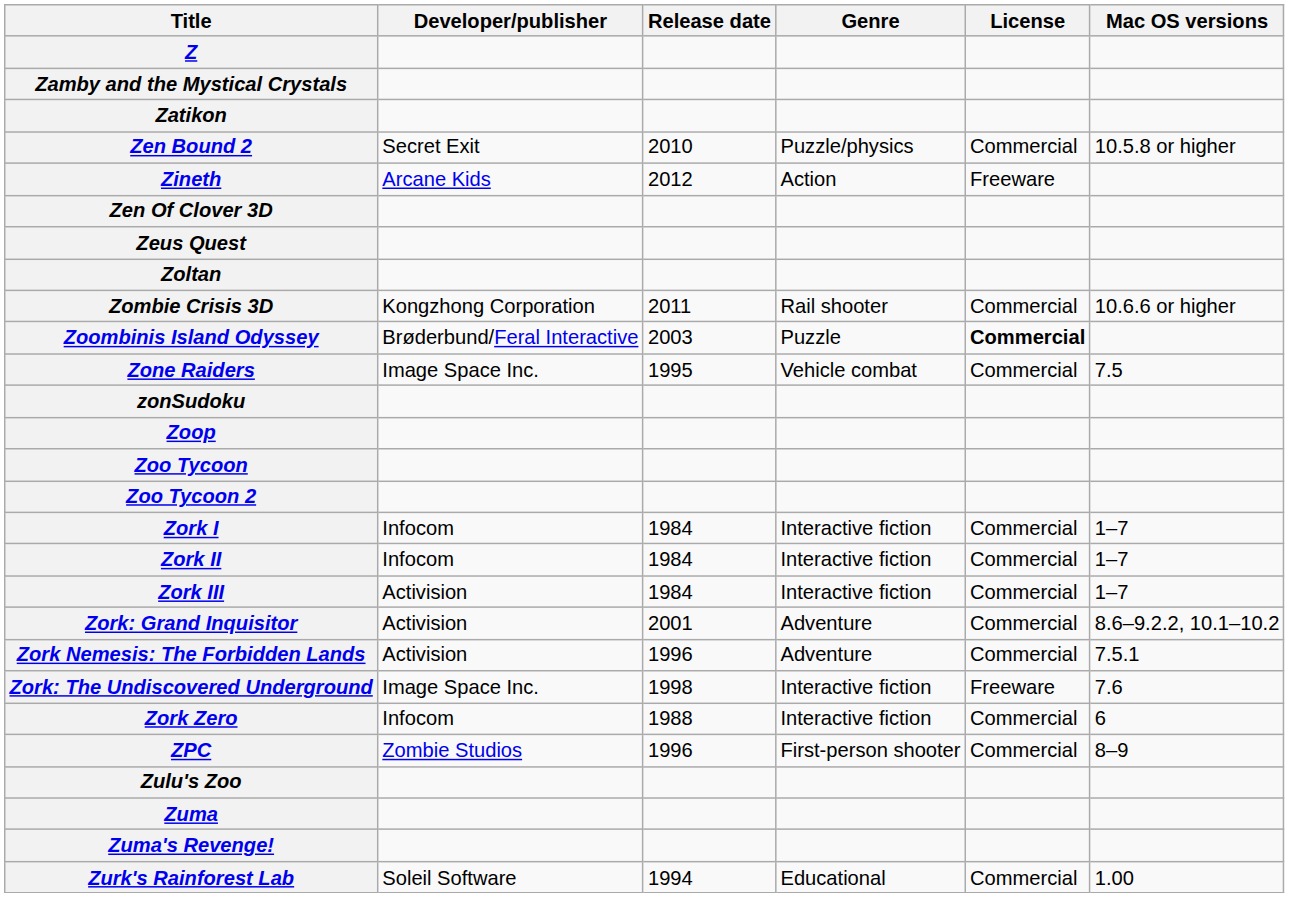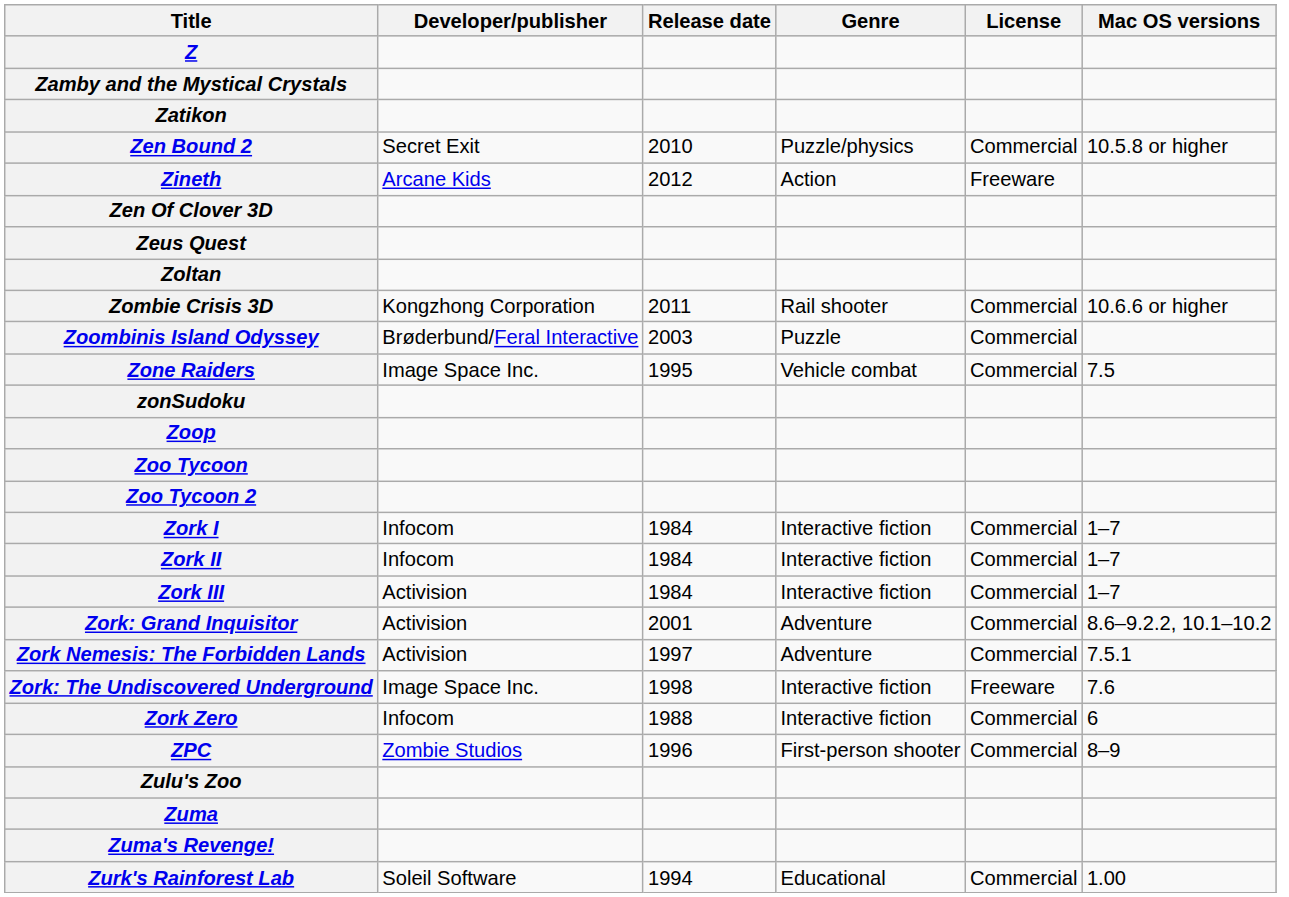 <table class="wikitable sortable" style="font-size: 85%; text-align: left;">
 <tr style="background: #ececec">
 <th>Title</th>
 <th>Developer/publisher</th>
 <th>Release date</th>
 <th>Genre</th>
 <th>License</th>
 <th>Mac OS versions</th>
 </tr>
 <tr>
 <th><em><a href='#'>Z</a></em></th>
 <td></td>
 <td></td>
 <td></td>
 <td></td>
 <td></td>
 </tr>
 <tr>
 <th><em>Zamby and the Mystical Crystals</em></th>
 <td></td>
 <td></td>
 <td></td>
 <td></td>
 <td></td>
 </tr>
 <tr>
 <th><em>Zatikon</em></th>
 <td></td>
 <td></td>
 <td></td>
 <td></td>
 <td></td>
 </tr>
 <tr>
 <th><em><a href='#'>Zen Bound 2</a></em></th>
 <td>Secret Exit</td>
 <td>2010</td>
 <td>Puzzle/physics</td>
 <td>Commercial</td>
 <td>10.5.8 or higher</td>
 </tr>
 <tr>
 <th><em><a href='#'>Zineth</a></em></th>
 <td><a href='#'>Arcane Kids</a></td>
 <td>2012</td>
 <td>Action</td>
 <td>Freeware</td>
 <td></td>
 </tr>
 <tr>
 <th><em>Zen Of Clover 3D</em></th>
 <td></td>
 <td></td>
 <td></td>
 <td></td>
 <td></td>
 </tr>
 <tr>
 <th><em>Zeus Quest</em></th>
 <td></td>
 <td></td>
 <td></td>
 <td></td>
 <td></td>
 </tr>
 <tr>
 <th><em>Zoltan</em></th>
 <td></td>
 <td></td>
 <td></td>
 <td></td>
 <td></td>
 </tr>
 <tr>
 <th><em>Zombie Crisis 3D</em></th>
 <td>Kongzhong Corporation</td>
 <td>2011</td>
 <td>Rail shooter</td>
 <td>Commercial</td>
 <td>10.6.6 or higher</td>
 </tr>
 <tr>
 <th><em><a href='#'>Zoombinis Island Odyssey</a></em></th>
 <td>Brøderbund/<a href='#'>Feral Interactive</a></td>
 <td>2003</td>
 <td>Puzzle</td>
-<td><strong>Commercial</strong></td>
+<td>Commercial</td>
 <td></td>
 </tr>
 <tr>
 <th><em><a href='#'>Zone Raiders</a></em></th>
 <td>Image Space Inc.</td>
 <td>1995</td>
 <td>Vehicle combat</td>
 <td>Commercial</td>
 <td>7.5</td>
 </tr>
 <tr>
 <th><em>zonSudoku</em></th>
 <td></td>
 <td></td>
 <td></td>
 <td></td>
 <td></td>
 </tr>
 <tr>
 <th><em><a href='#'>Zoop</a></em></th>
 <td></td>
 <td></td>
 <td></td>
 <td></td>
 <td></td>
 </tr>
 <tr>
 <th><em><a href='#'>Zoo Tycoon</a></em></th>
 <td></td>
 <td></td>
 <td></td>
 <td></td>
 <td></td>
 </tr>
 <tr>
 <th><em><a href='#'>Zoo Tycoon 2</a></em></th>
 <td></td>
 <td></td>
 <td></td>
 <td></td>
 <td></td>
 </tr>
 <tr>
 <th><em><a href='#'>Zork I</a></em></th>
 <td>Infocom</td>
 <td>1984</td>
 <td>Interactive fiction</td>
 <td>Commercial</td>
 <td>1–7</td>
 </tr>
 <tr>
 <th><em><a href='#'>Zork II</a></em></th>
 <td>Infocom</td>
 <td>1984</td>
 <td>Interactive fiction</td>
 <td>Commercial</td>
 <td>1–7</td>
 </tr>
 <tr>
 <th><em><a href='#'>Zork III</a></em></th>
 <td>Activision</td>
 <td>1984</td>
 <td>Interactive fiction</td>
 <td>Commercial</td>
 <td>1–7</td>
 </tr>
 <tr>
 <th><em><a href='#'>Zork: Grand Inquisitor</a></em></th>
 <td>Activision</td>
 <td>2001</td>
 <td>Adventure</td>
 <td>Commercial</td>
 <td>8.6–9.2.2, 10.1–10.2</td>
 </tr>
 <tr>
 <th><em><a href='#'>Zork Nemesis: The Forbidden Lands</a></em></th>
 <td>Activision</td>
-<td>1996</td>
+<td>1997</td>
 <td>Adventure</td>
 <td>Commercial</td>
 <td>7.5.1</td>
 </tr>
 <tr>
 <th><em><a href='#'>Zork: The Undiscovered Underground</a></em></th>
 <td>Image Space Inc.</td>
 <td>1998</td>
 <td>Interactive fiction</td>
 <td>Freeware</td>
 <td>7.6</td>
 </tr>
 <tr>
 <th><em><a href='#'>Zork Zero</a></em></th>
 <td>Infocom</td>
 <td>1988</td>
 <td>Interactive fiction</td>
 <td>Commercial</td>
 <td>6</td>
 </tr>
 <tr>
 <th><em><a href='#'>ZPC</a></em></th>
 <td><a href='#'>Zombie Studios</a></td>
 <td>1996</td>
 <td>First-person shooter</td>
 <td>Commercial</td>
 <td>8–9</td>
 </tr>
 <tr>
 <th><em>Zulu's Zoo</em></th>
 <td></td>
 <td></td>
 <td></td>
 <td></td>
 <td></td>
 </tr>
 <tr>
 <th><em><a href='#'>Zuma</a></em></th>
 <td></td>
 <td></td>
 <td></td>
 <td></td>
 <td></td>
 </tr>
 <tr>
 <th><em><a href='#'>Zuma's Revenge!</a></em></th>
 <td></td>
 <td></td>
 <td></td>
 <td></td>
 <td></td>
 </tr>
 <tr>
 <th><em><a href='#'>Zurk's Rainforest Lab</a></em></th>
 <td>Soleil Software</td>
 <td>1994</td>
 <td>Educational</td>
 <td>Commercial</td>
 <td>1.00</td>
 </tr>
 </table>
